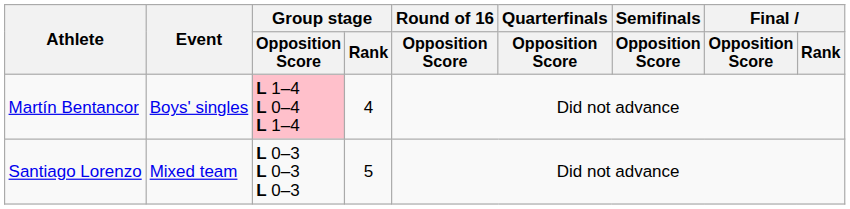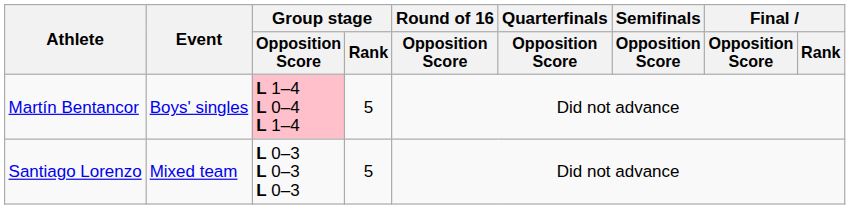 <table class=wikitable style="font-size:90%">
 <tr>
 <th rowspan=2>Athlete</th>
 <th rowspan=2>Event</th>
 <th colspan=2>Group stage</th>
 <th>Round of 16</th>
 <th>Quarterfinals</th>
 <th>Semifinals</th>
 <th colspan=2>Final / </th>
 </tr>
 <tr style="font-size:95%">
 <th>Opposition<br>Score</th>
 <th>Rank</th>
 <th>Opposition<br>Score</th>
 <th>Opposition<br>Score</th>
 <th>Opposition<br>Score</th>
 <th>Opposition<br>Score</th>
 <th>Rank</th>
 </tr>
 <tr align=center>
 <td align=left><a href='#'>Martín Bentancor</a></td>
 <td align=left><a href='#'>Boys' singles</a></td>
 <td align=left style="background: pink;"> <strong>L</strong>  1–4<br> <strong>L</strong> 0–4<br> <strong>L</strong> 1–4</td>
-<td>4</td>
+<td>5</td>
 <td colspan=5>Did not advance</td>
 </tr>
 <tr align=center>
 <td align=left><a href='#'>Santiago Lorenzo</a><br></td>
 <td align=left><a href='#'>Mixed team</a></td>
 <td align=left> <strong>L</strong> 0–3<br> <strong>L</strong> 0–3<br> <strong>L</strong> 0–3</td>
 <td>5</td>
 <td colspan=5>Did not advance</td>
 </tr>
 </table>
